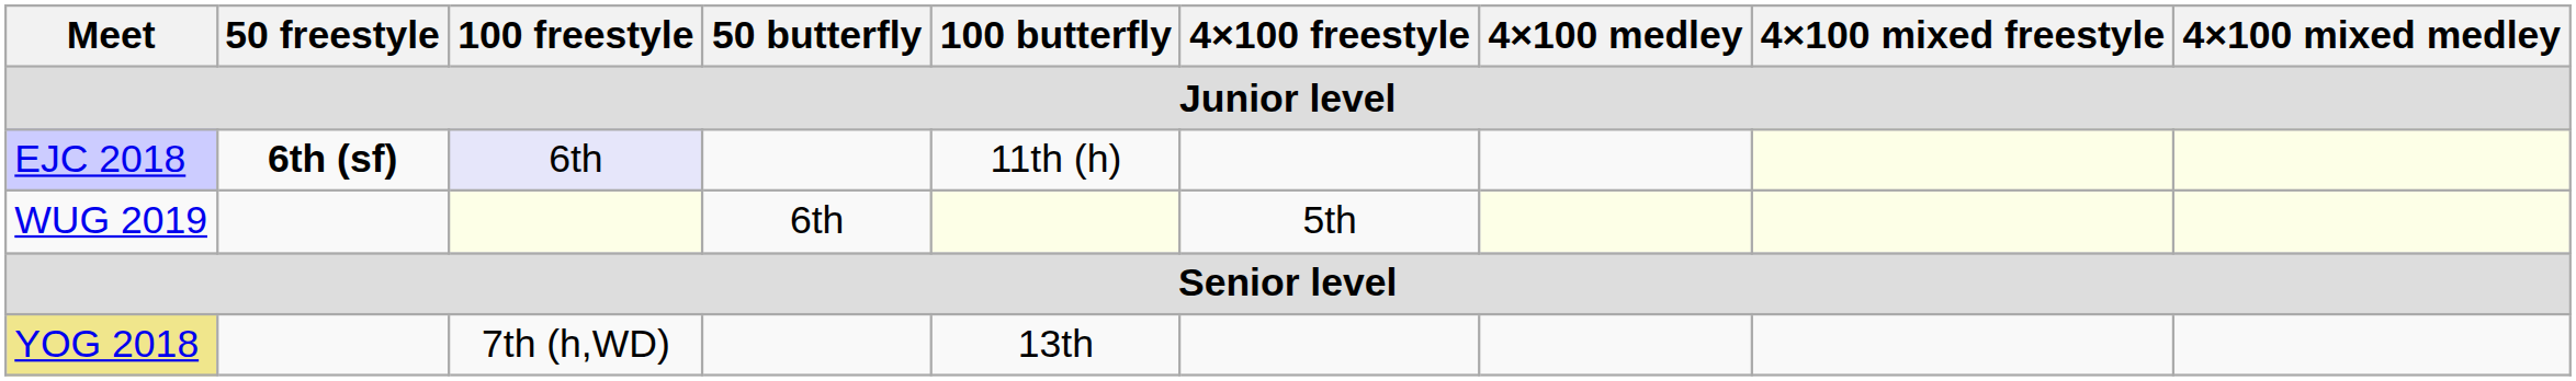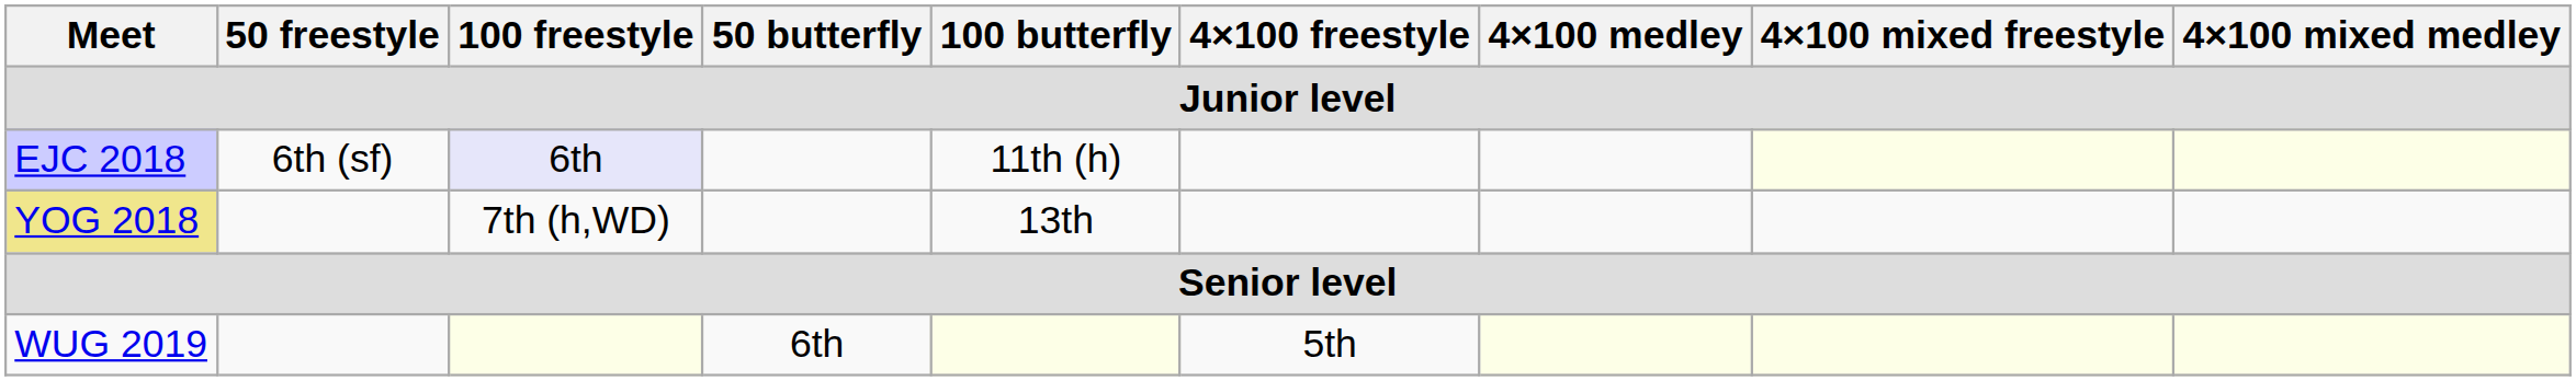 <table class="sortable wikitable">
 <tr>
 <th>Meet</th>
 <th class="unsortable">50 freestyle</th>
 <th class="unsortable">100 freestyle</th>
 <th class="unsortable">50 butterfly</th>
 <th class="unsortable">100 butterfly</th>
 <th class="unsortable">4×100 freestyle</th>
 <th class="unsortable">4×100 medley</th>
 <th class="unsortable">4×100 mixed freestyle</th>
 <th class="unsortable">4×100 mixed medley</th>
 </tr>
 <tr bgcolor="#DDDDDD">
 <td colspan="9" align="center"><strong>Junior level</strong></td>
 </tr>
 <tr>
 <td style="background:#ccccff"><a href='#'>EJC 2018</a></td>
-<td align="center"><strong>6th (sf)</strong></td>
+<td align="center">6th (sf)</td>
 <td align="center" style="background: lavender;">6th</td>
 <td align="center"></td>
 <td align="center">11th (h)</td>
 <td align="center"></td>
 <td align="center"></td>
 <td style="background:#fdffe7"></td>
 <td style="background:#fdffe7"></td>
+</tr>
+<tr>
+<td style="background:#f0e68c"><a href='#'>YOG 2018</a></td>
+<td align="center"></td>
+<td align="center">7th (h,WD)</td>
+<td align="center"></td>
+<td align="center">13th</td>
+<td align="center"></td>
+<td align="center"></td>
+<td align="center"></td>
+<td align="center"></td>
+</tr>
+<tr bgcolor="#DDDDDD">
+<td colspan="9" align="center"><strong>Senior level</strong></td>
 </tr>
 <tr>
 <td><a href='#'>WUG 2019</a></td>
 <td align="center"></td>
 <td style="background:#fdffe7"></td>
 <td align="center">6th</td>
 <td style="background:#fdffe7"></td>
 <td align="center">5th</td>
 <td style="background:#fdffe7"></td>
 <td style="background:#fdffe7"></td>
 <td style="background:#fdffe7"></td>
 </tr>
-<tr bgcolor="#DDDDDD">
-<td colspan="9" align="center"><strong>Senior level</strong></td>
-</tr>
-<tr>
-<td style="background:#f0e68c"><a href='#'>YOG 2018</a></td>
-<td align="center"></td>
-<td align="center">7th (h,WD)</td>
-<td align="center"></td>
-<td align="center">13th</td>
-<td align="center"></td>
-<td align="center"></td>
-<td align="center"></td>
-<td align="center"></td>
-</tr>
 </table>
